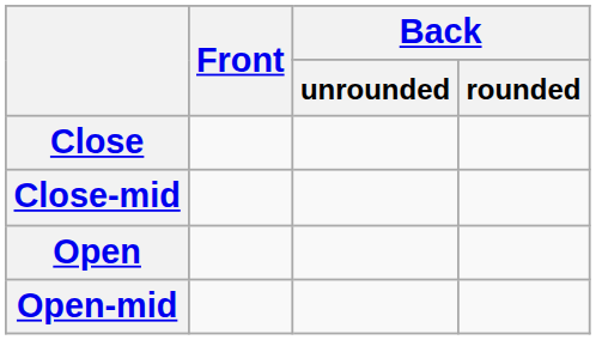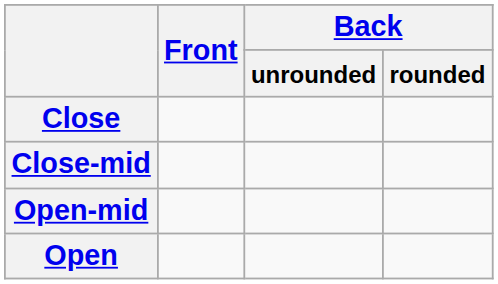 <table class="wikitable" style="text-align:center;">
 <tr>
 <th rowspan="2"></th>
 <th rowspan="2"><a href='#'>Front</a></th>
 <th colspan=2><a href='#'>Back</a></th>
 </tr>
 <tr>
 <th><small>unrounded</small></th>
 <th><small>rounded</small></th>
 </tr>
 <tr>
 <th><a href='#'>Close</a></th>
 <td></td>
 <td></td>
 <td></td>
 </tr>
 <tr>
 <th><a href='#'>Close-mid</a></th>
 <td></td>
 <td></td>
 <td></td>
 </tr>
 <tr>
+<th><a href='#'>Open-mid</a></th>
+<td></td>
+<td></td>
+<td></td>
+</tr>
+<tr>
 <th><a href='#'>Open</a></th>
 <td></td>
 <td></td>
 <td></td>
 </tr>
-<tr>
-<th><a href='#'>Open-mid</a></th>
-<td></td>
-<td></td>
-<td></td>
-</tr>
 </table>
